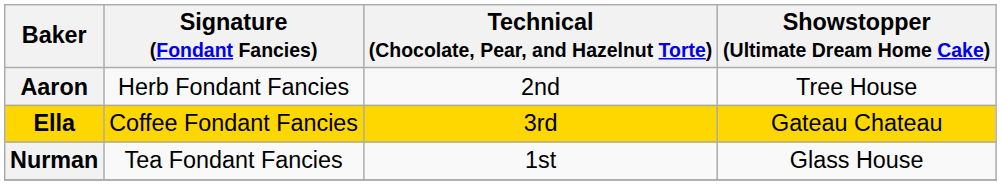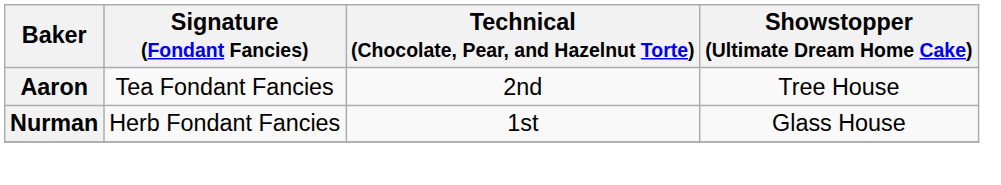 <table class="wikitable sortable" style="text-align:center">
 <tr>
 <th>Baker</th>
 <th class="unsortable">Signature<br><small>(<a href='#'>Fondant</a> Fancies)</small></th>
 <th>Technical<br><small>(Chocolate, Pear, and Hazelnut <a href='#'>Torte</a>)</small></th>
 <th class="unsortable">Showstopper<br><small>(Ultimate Dream Home <a href='#'>Cake</a>)</small></th>
 </tr>
 <tr>
 <th>Aaron</th>
-<td>Herb Fondant Fancies</td>
+<td>Tea Fondant Fancies</td>
 <td>2nd</td>
 <td>Tree House</td>
 </tr>
-<tr style="background:Gold;">
-<th style="background:Gold;">Ella</th>
-<td>Coffee Fondant Fancies</td>
-<td>3rd</td>
-<td>Gateau Chateau</td>
-</tr>
 <tr>
 <th>Nurman</th>
-<td>Tea Fondant Fancies</td>
+<td>Herb Fondant Fancies</td>
 <td>1st</td>
 <td>Glass House</td>
 </tr>
 <tr>
 </tr>
 </table>
